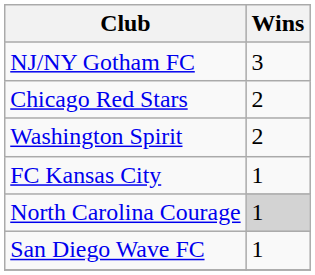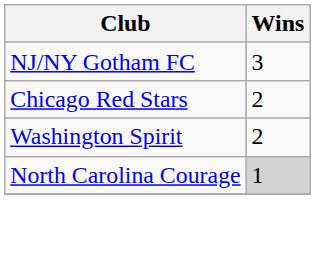 <table class="wikitable sortable">
 <tr>
 <th>Club</th>
 <th>Wins</th>
 </tr>
 <tr>
 <td><a href='#'>NJ/NY Gotham FC</a></td>
 <td>3</td>
 </tr>
 <tr>
 <td><a href='#'>Chicago Red Stars</a></td>
 <td>2</td>
 </tr>
 <tr>
 <td><a href='#'>Washington Spirit</a></td>
 <td>2</td>
 </tr>
 <tr>
-<td><a href='#'>FC Kansas City</a></td>
-<td>1</td>
-</tr>
-<tr>
 <td><a href='#'>North Carolina Courage</a></td>
 <td style="background: lightgrey;">1</td>
 </tr>
 <tr>
-<td><a href='#'>San Diego Wave FC</a></td>
-<td>1</td>
-</tr>
-<tr>
 </tr>
 </table>
